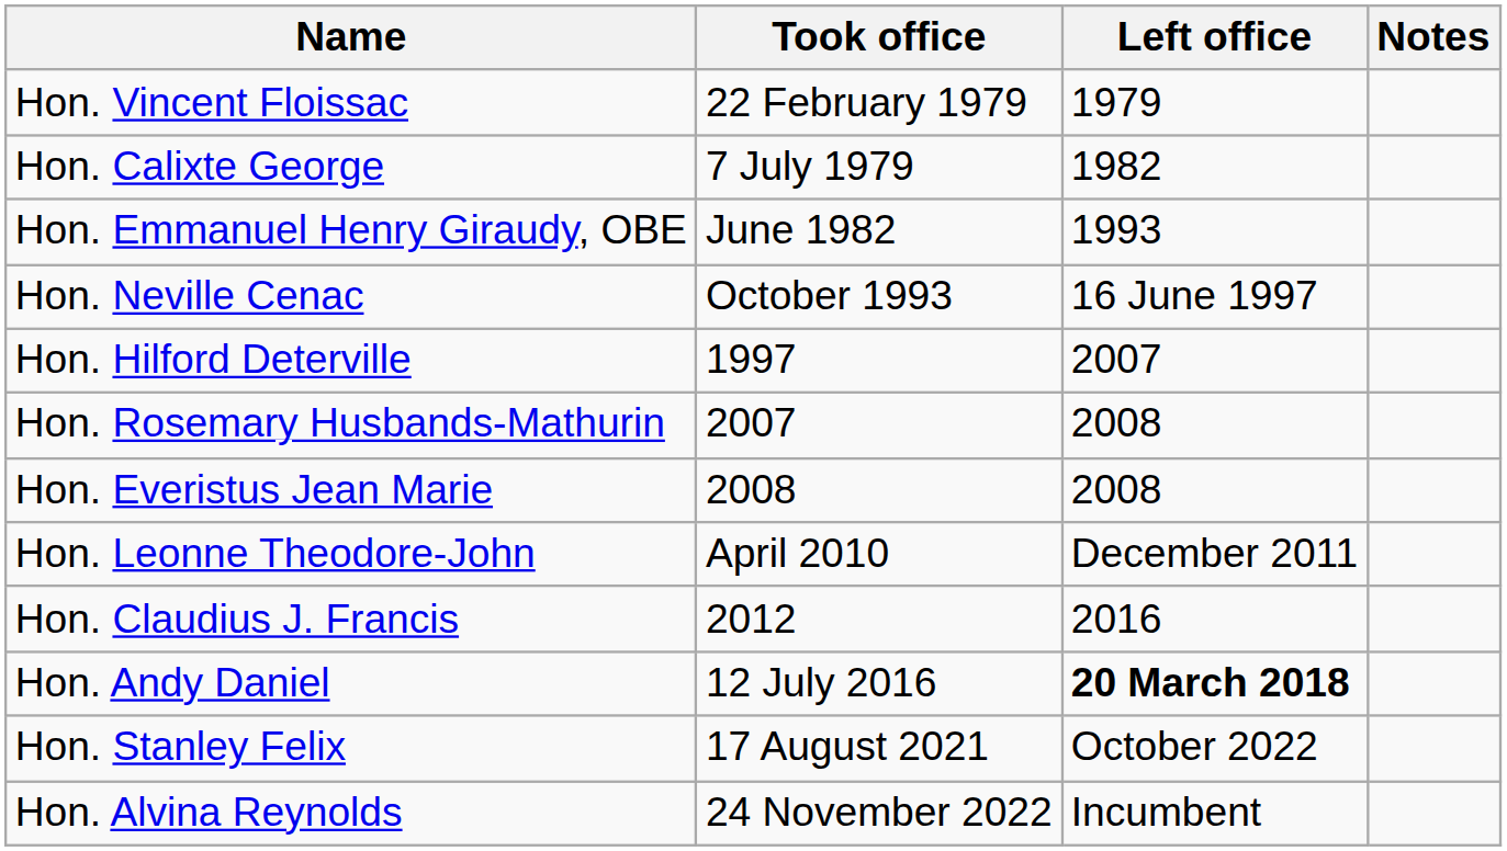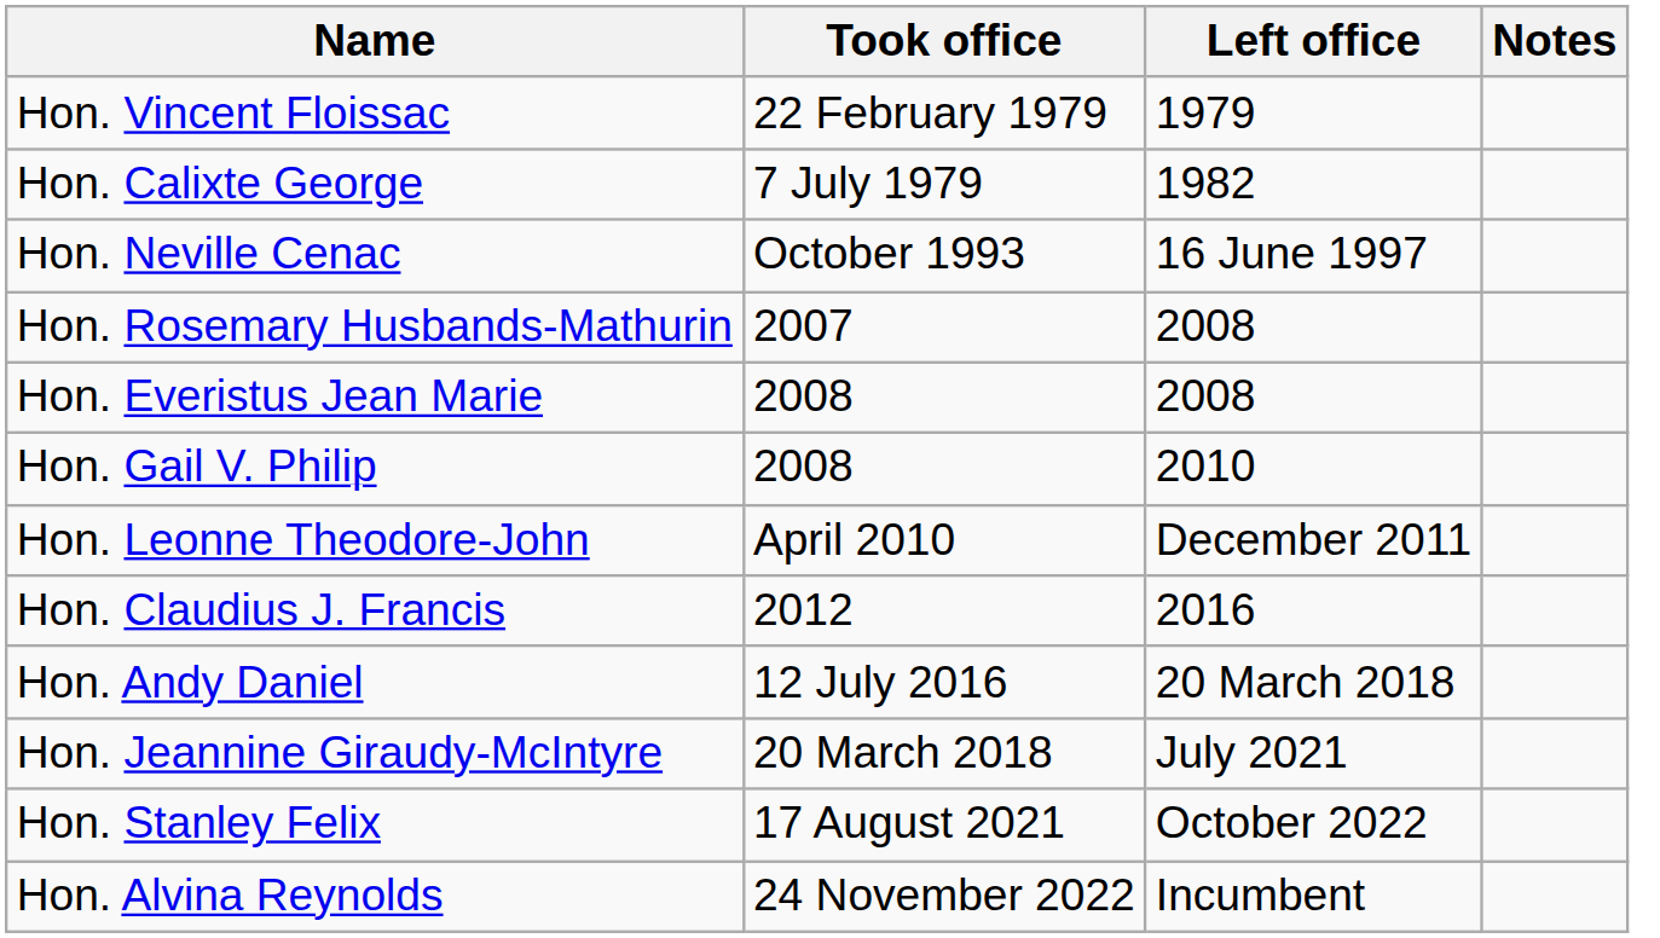 <table class="wikitable">
 <tr>
 <th>Name</th>
 <th>Took office</th>
 <th>Left office</th>
 <th>Notes</th>
 </tr>
 <tr>
 <td>Hon. <a href='#'>Vincent Floissac</a></td>
 <td>22 February 1979</td>
 <td>1979</td>
 <td></td>
 </tr>
 <tr>
 <td>Hon. <a href='#'>Calixte George</a></td>
 <td>7 July 1979</td>
 <td>1982</td>
 <td></td>
 </tr>
 <tr>
-<td>Hon. <a href='#'>Emmanuel Henry Giraudy</a>, OBE</td>
-<td>June 1982</td>
-<td>1993</td>
-<td></td>
-</tr>
-<tr>
 <td>Hon. <a href='#'>Neville Cenac</a></td>
 <td>October 1993</td>
 <td>16 June 1997</td>
-<td></td>
-</tr>
-<tr>
-<td>Hon. <a href='#'>Hilford Deterville</a></td>
-<td>1997</td>
-<td>2007</td>
 <td></td>
 </tr>
 <tr>
 <td>Hon. <a href='#'>Rosemary Husbands-Mathurin</a></td>
 <td>2007</td>
 <td>2008</td>
 <td></td>
 </tr>
 <tr>
 <td>Hon. <a href='#'>Everistus Jean Marie</a></td>
 <td>2008</td>
 <td>2008</td>
+<td></td>
+</tr>
+<tr>
+<td>Hon. <a href='#'>Gail V. Philip</a></td>
+<td>2008</td>
+<td>2010</td>
 <td></td>
 </tr>
 <tr>
 <td>Hon. <a href='#'>Leonne Theodore-John</a></td>
 <td>April 2010</td>
 <td>December 2011</td>
 <td></td>
 </tr>
 <tr>
 <td>Hon. <a href='#'>Claudius J. Francis</a></td>
 <td>2012</td>
 <td>2016</td>
 <td></td>
 </tr>
 <tr>
 <td>Hon. <a href='#'>Andy Daniel</a></td>
 <td>12 July 2016</td>
-<td><strong>20 March 2018</strong></td>
+<td>20 March 2018</td>
+<td></td>
+</tr>
+<tr>
+<td>Hon. <a href='#'>Jeannine Giraudy-McIntyre</a></td>
+<td>20 March 2018</td>
+<td>July 2021</td>
 <td></td>
 </tr>
 <tr>
 <td>Hon. <a href='#'>Stanley Felix</a></td>
 <td>17 August 2021</td>
 <td>October 2022</td>
 <td></td>
 </tr>
 <tr>
 <td>Hon. <a href='#'>Alvina Reynolds</a></td>
 <td>24 November 2022</td>
 <td>Incumbent</td>
 <td></td>
 </tr>
 </table>
